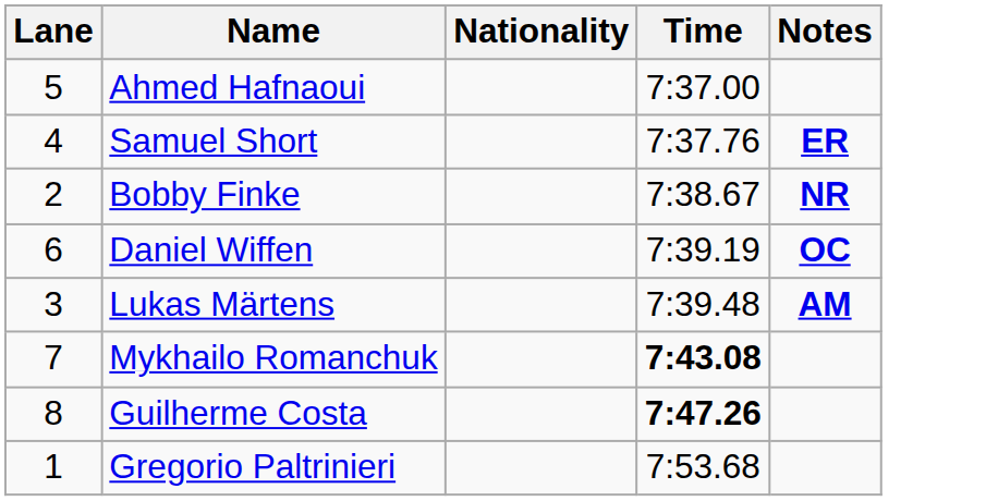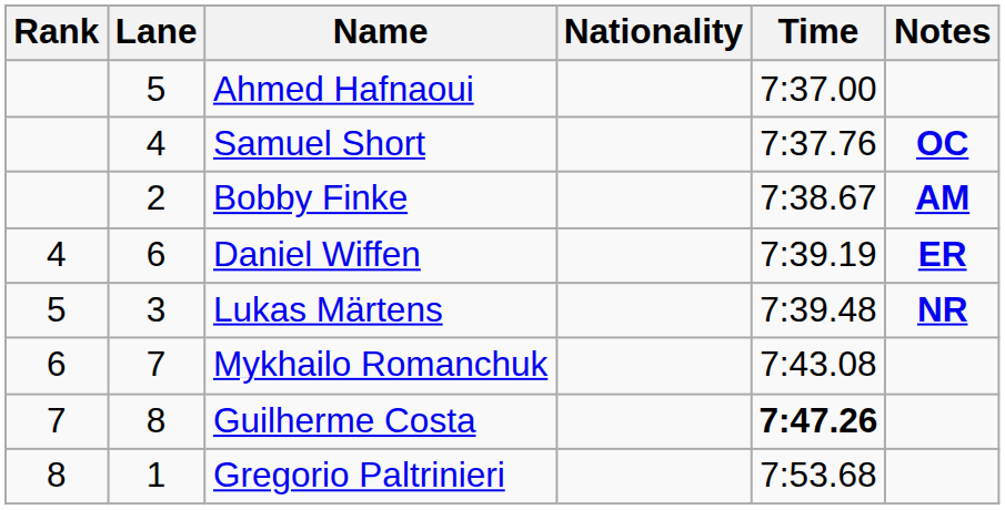 <table class="wikitable sortable" style="text-align:center">
 <tr>
+<th>Rank</th>
 <th>Lane</th>
 <th>Name</th>
 <th>Nationality</th>
 <th>Time</th>
 <th>Notes</th>
 </tr>
 <tr>
+<td></td>
 <td>5</td>
 <td align=left><a href='#'>Ahmed Hafnaoui</a></td>
 <td align=left></td>
 <td>7:37.00</td>
 <td></td>
 </tr>
 <tr>
+<td></td>
 <td>4</td>
 <td align=left><a href='#'>Samuel Short</a></td>
 <td align=left></td>
 <td>7:37.76</td>
-<td><strong><a href='#'>ER</a></strong></td>
+<td><strong><a href='#'>OC</a></strong></td>
 </tr>
 <tr>
+<td></td>
 <td>2</td>
 <td align=left><a href='#'>Bobby Finke</a></td>
 <td align=left></td>
 <td>7:38.67</td>
+<td><strong><a href='#'>AM</a></strong></td>
+</tr>
+<tr>
+<td>4</td>
+<td>6</td>
+<td align=left><a href='#'>Daniel Wiffen</a></td>
+<td align=left></td>
+<td>7:39.19</td>
+<td><strong><a href='#'>ER</a></strong></td>
+</tr>
+<tr>
+<td>5</td>
+<td>3</td>
+<td align=left><a href='#'>Lukas Märtens</a></td>
+<td align=left></td>
+<td>7:39.48</td>
 <td><strong><a href='#'>NR</a></strong></td>
 </tr>
 <tr>
 <td>6</td>
-<td align=left><a href='#'>Daniel Wiffen</a></td>
+<td>7</td>
+<td align=left><a href='#'>Mykhailo Romanchuk</a></td>
 <td align=left></td>
-<td>7:39.19</td>
-<td><strong><a href='#'>OC</a></strong></td>
-</tr>
-<tr>
-<td>3</td>
-<td align=left><a href='#'>Lukas Märtens</a></td>
-<td align=left></td>
-<td>7:39.48</td>
-<td><strong><a href='#'>AM</a></strong></td>
+<td>7:43.08</td>
+<td></td>
 </tr>
 <tr>
 <td>7</td>
-<td align=left><a href='#'>Mykhailo Romanchuk</a></td>
-<td align=left></td>
-<td><strong>7:43.08</strong></td>
-<td></td>
-</tr>
-<tr>
 <td>8</td>
 <td align=left><a href='#'>Guilherme Costa</a></td>
 <td align=left></td>
 <td><strong>7:47.26</strong></td>
 <td></td>
 </tr>
 <tr>
+<td>8</td>
 <td>1</td>
 <td align=left><a href='#'>Gregorio Paltrinieri</a></td>
 <td align=left></td>
 <td>7:53.68</td>
 <td></td>
 </tr>
 </table>
